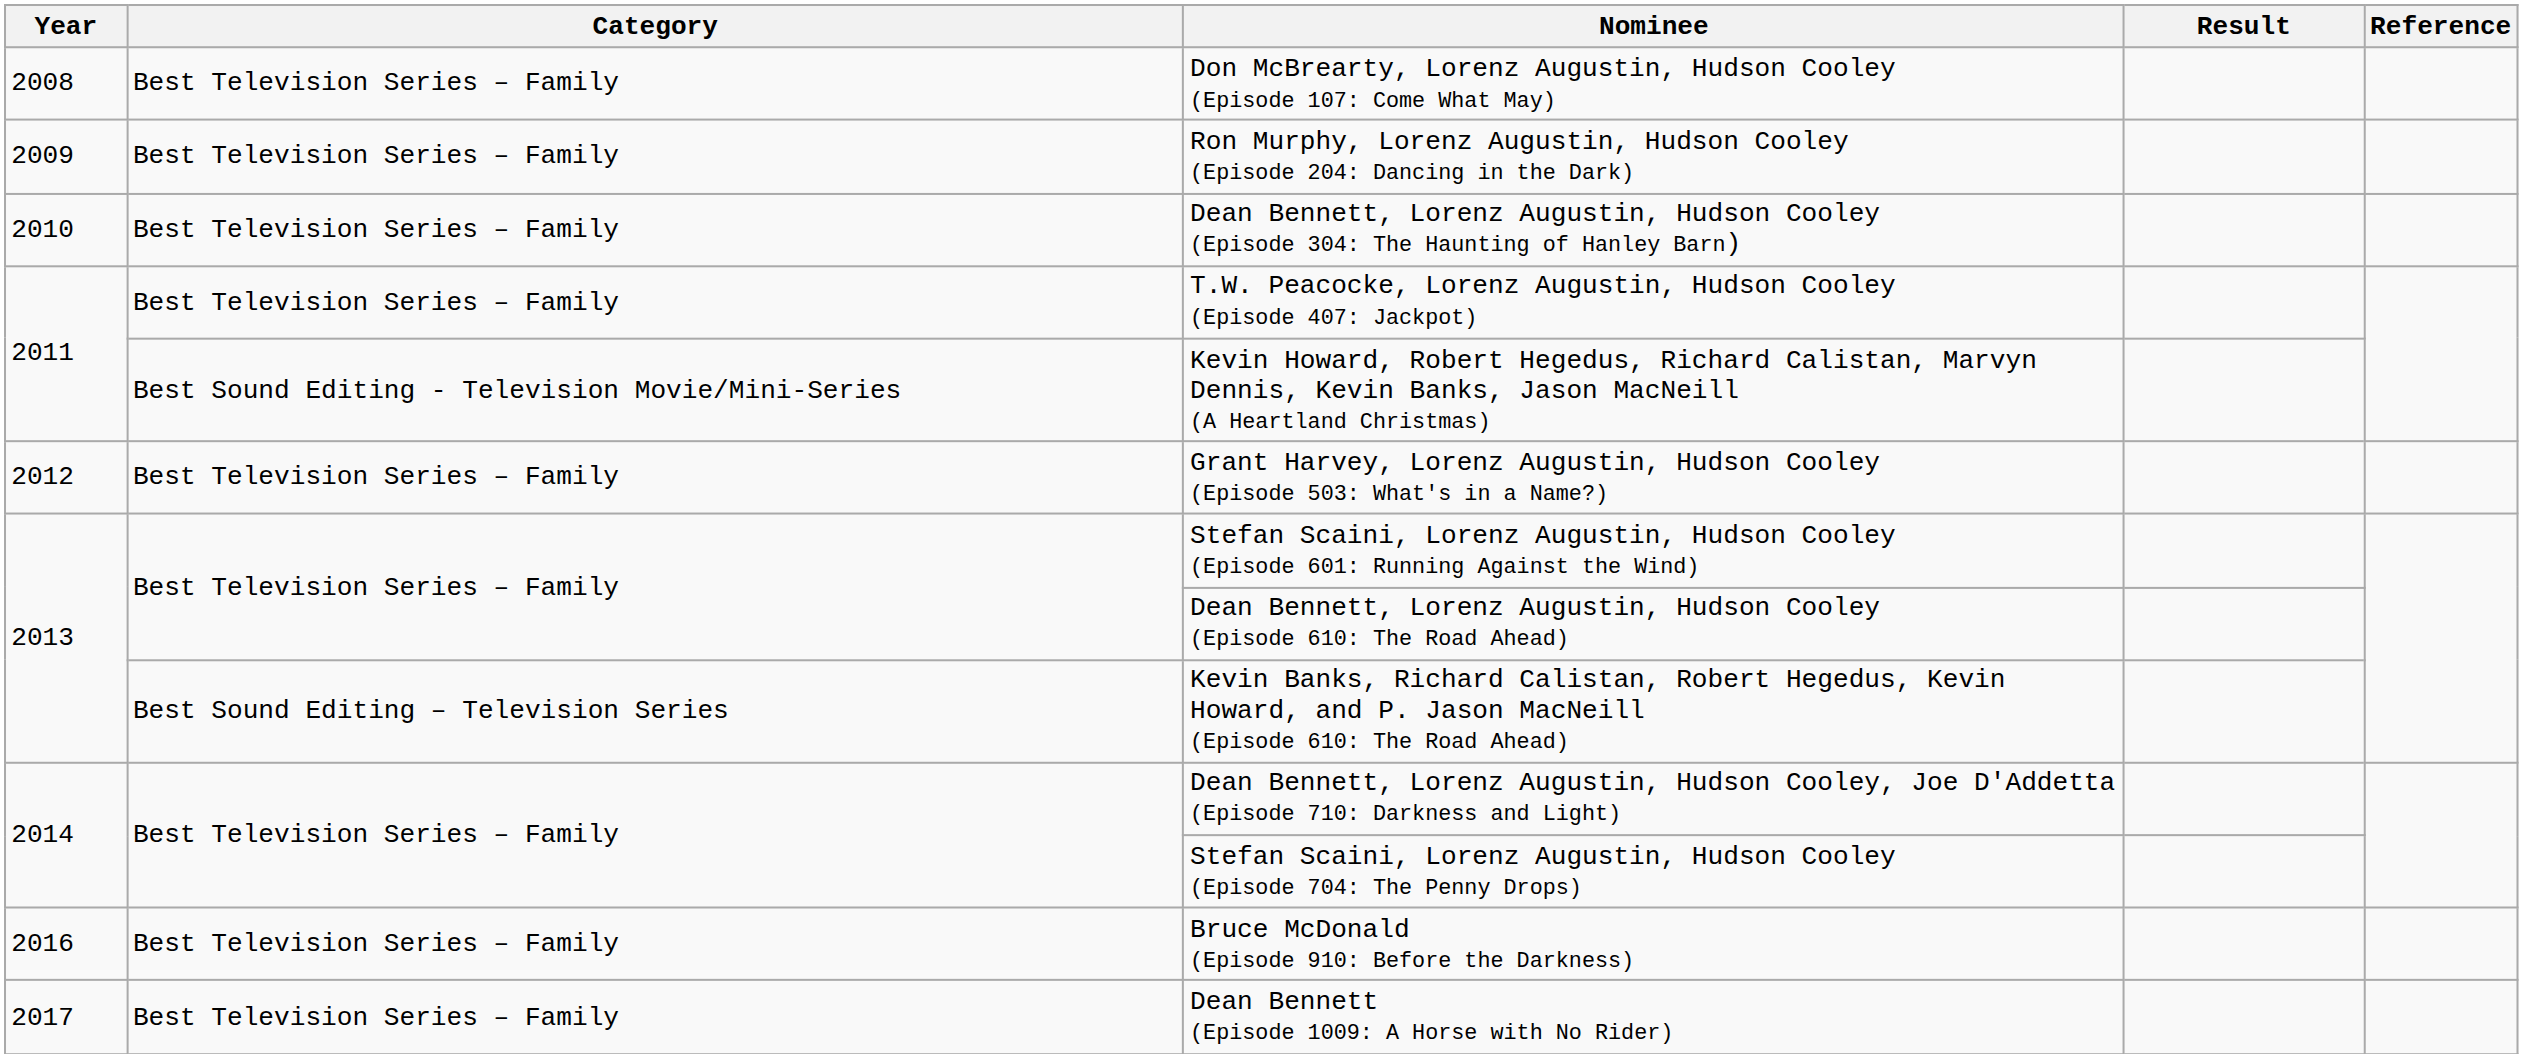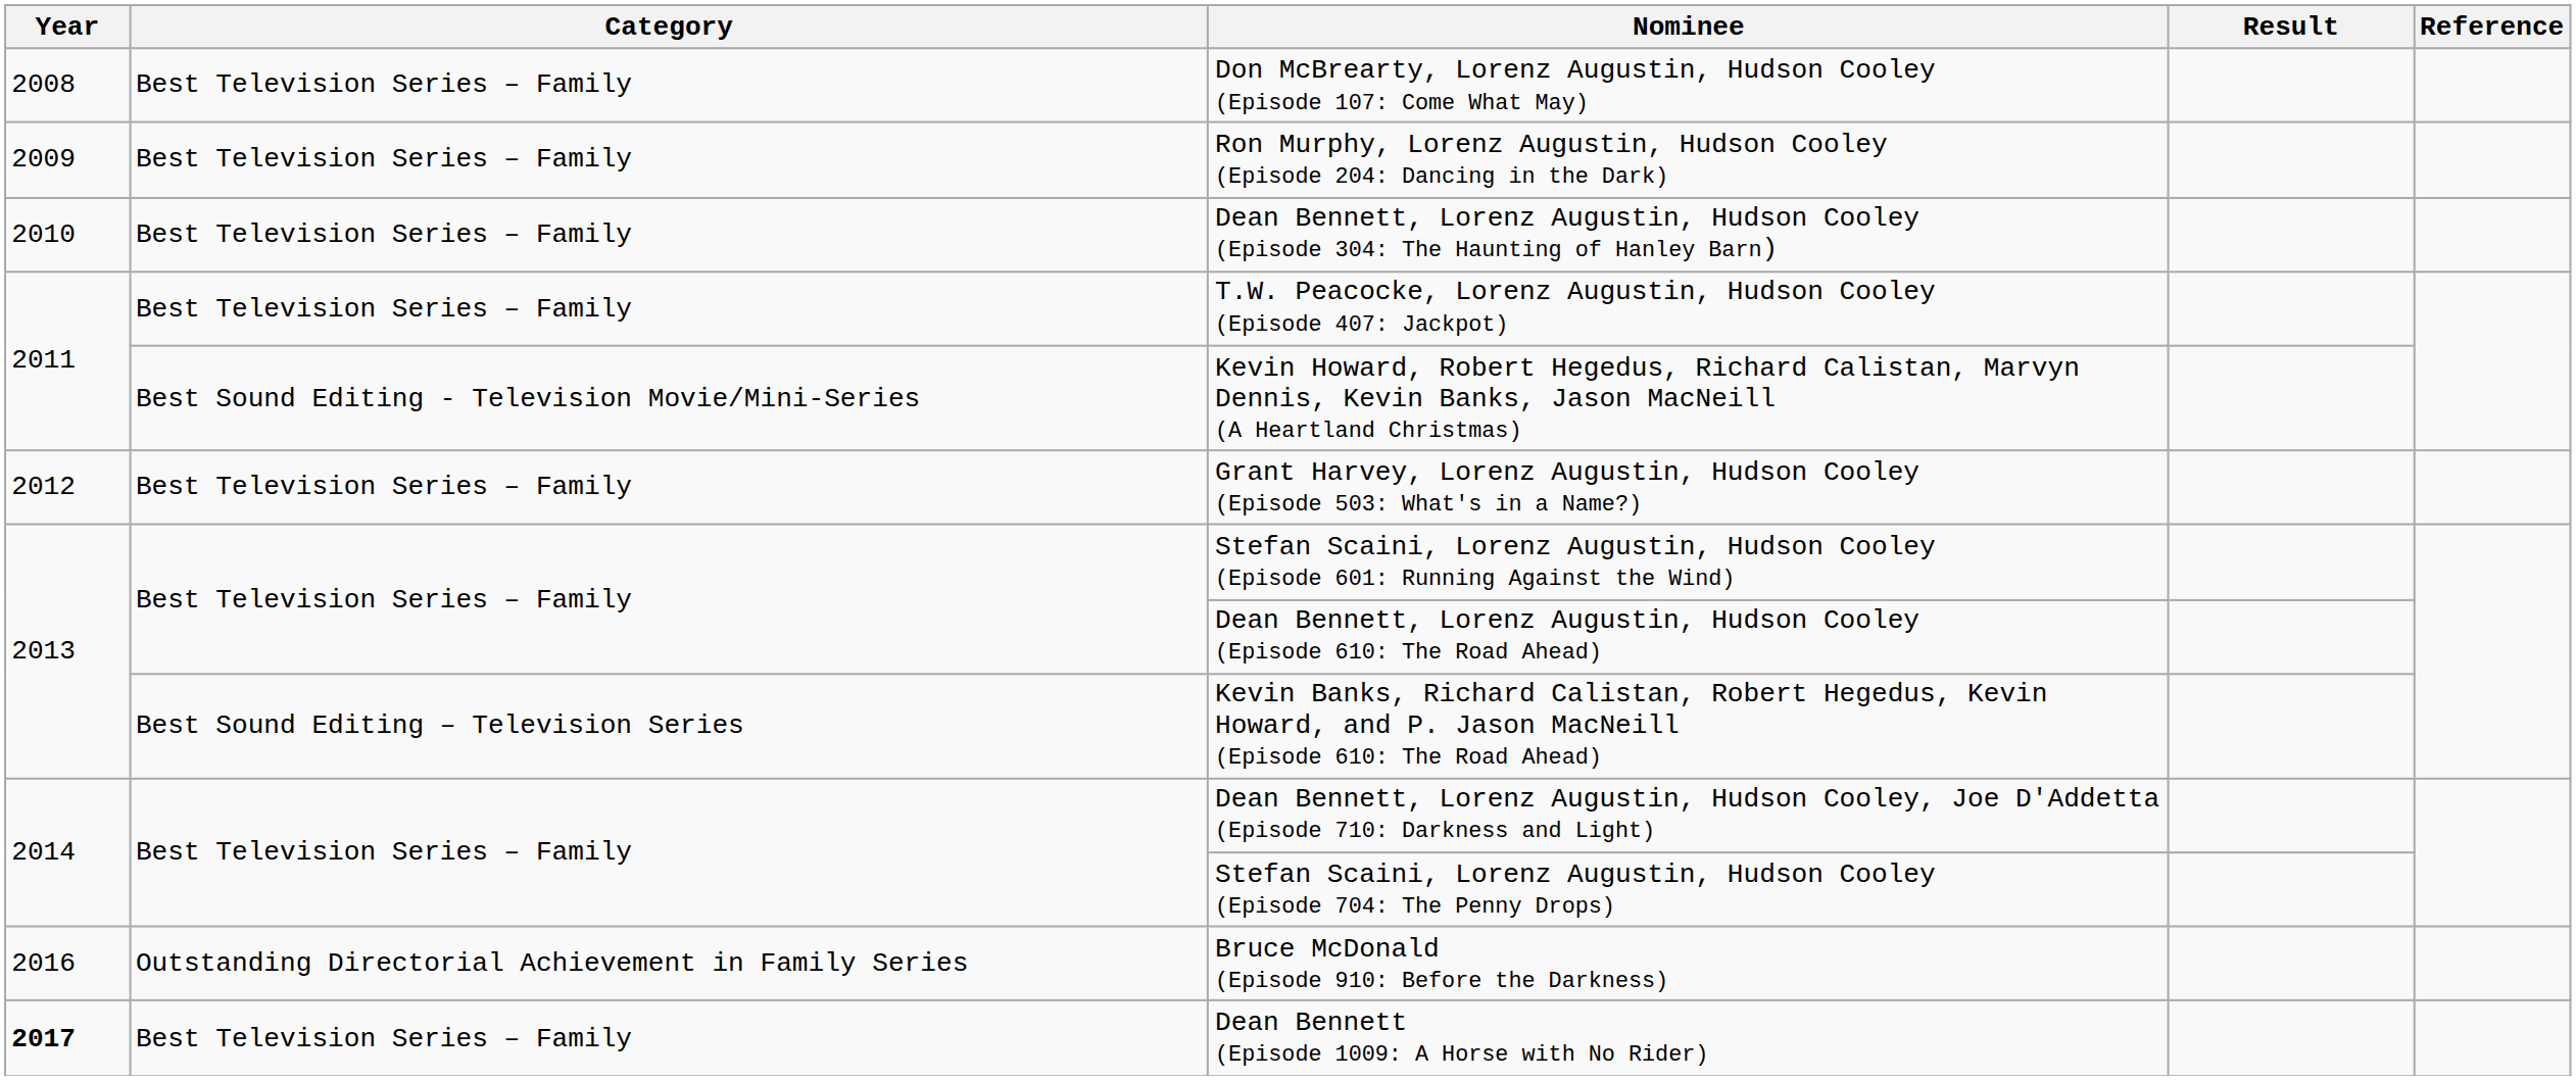 <table class="wikitable">
 <tr>
 <th width=5%>Year</th>
 <th width=45%>Category</th>
 <th width=40%>Nominee</th>
 <th width=10%>Result</th>
 <th width=5%>Reference</th>
 </tr>
 <tr>
 <td>2008</td>
 <td>Best Television Series – Family</td>
 <td>Don McBrearty, Lorenz Augustin, Hudson Cooley<br><small>(Episode 107: Come What May)</small></td>
 <td></td>
 <td></td>
 </tr>
 <tr>
 <td>2009</td>
 <td>Best Television Series – Family</td>
 <td>Ron Murphy, Lorenz Augustin, Hudson Cooley<br><small>(Episode 204: Dancing in the Dark)</small></td>
 <td></td>
 <td></td>
 </tr>
 <tr>
 <td>2010</td>
 <td>Best Television Series – Family</td>
 <td>Dean Bennett, Lorenz Augustin, Hudson Cooley<br><small>(Episode 304: The Haunting of Hanley Barn</small>)</td>
 <td></td>
 <td></td>
 </tr>
 <tr>
 <td rowspan="2">2011</td>
 <td>Best Television Series – Family</td>
 <td>T.W. Peacocke, Lorenz Augustin, Hudson Cooley<br><small>(Episode 407: Jackpot)</small></td>
 <td></td>
 <td rowspan="2"></td>
 </tr>
 <tr>
 <td>Best Sound Editing - Television Movie/Mini-Series</td>
 <td>Kevin Howard, Robert Hegedus, Richard Calistan, Marvyn Dennis, Kevin Banks, Jason MacNeill<br><small>(A Heartland Christmas)</small></td>
 <td></td>
 </tr>
 <tr>
 <td>2012</td>
 <td>Best Television Series – Family</td>
 <td>Grant Harvey, Lorenz Augustin, Hudson Cooley<br><small>(Episode 503: What's in a Name?)</small></td>
 <td></td>
 <td></td>
 </tr>
 <tr>
 <td rowspan="3">2013</td>
 <td rowspan="2">Best Television Series – Family</td>
 <td>Stefan Scaini, Lorenz Augustin, Hudson Cooley<br><small>(Episode 601: Running Against the Wind)</small></td>
 <td></td>
 <td rowspan="3"></td>
 </tr>
 <tr>
 <td>Dean Bennett, Lorenz Augustin, Hudson Cooley<br><small>(Episode 610: The Road Ahead)</small></td>
 <td></td>
 </tr>
 <tr>
 <td>Best Sound Editing – Television Series</td>
 <td>Kevin Banks, Richard Calistan, Robert Hegedus, Kevin Howard, and P. Jason MacNeill<br><small>(Episode 610: The Road Ahead)</small></td>
 <td></td>
 </tr>
 <tr>
 <td rowspan="2">2014</td>
 <td rowspan="2">Best Television Series – Family</td>
 <td>Dean Bennett, Lorenz Augustin, Hudson Cooley, Joe D'Addetta<br><small>(Episode 710: Darkness and Light)</small></td>
 <td></td>
 <td rowspan="2"></td>
 </tr>
 <tr>
 <td>Stefan Scaini, Lorenz Augustin, Hudson Cooley<br><small>(Episode 704: The Penny Drops)</small></td>
 <td></td>
 </tr>
 <tr>
 <td>2016</td>
-<td>Best Television Series – Family</td>
+<td>Outstanding Directorial Achievement in Family Series</td>
 <td>Bruce McDonald<br><small>(Episode 910: Before the Darkness)</small></td>
 <td></td>
 <td></td>
 </tr>
 <tr>
-<td>2017</td>
+<td><strong>2017</strong></td>
 <td>Best Television Series – Family</td>
 <td>Dean Bennett<br><small>(Episode 1009: A Horse with No Rider)</small></td>
 <td></td>
 <td></td>
 </tr>
 </table>
